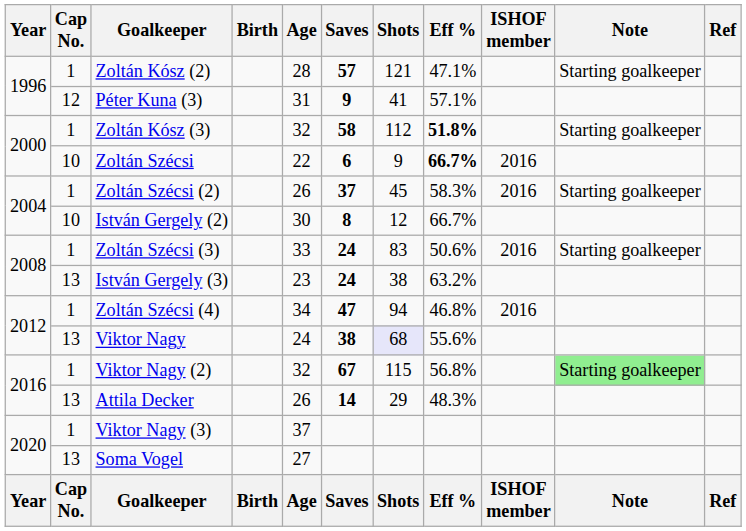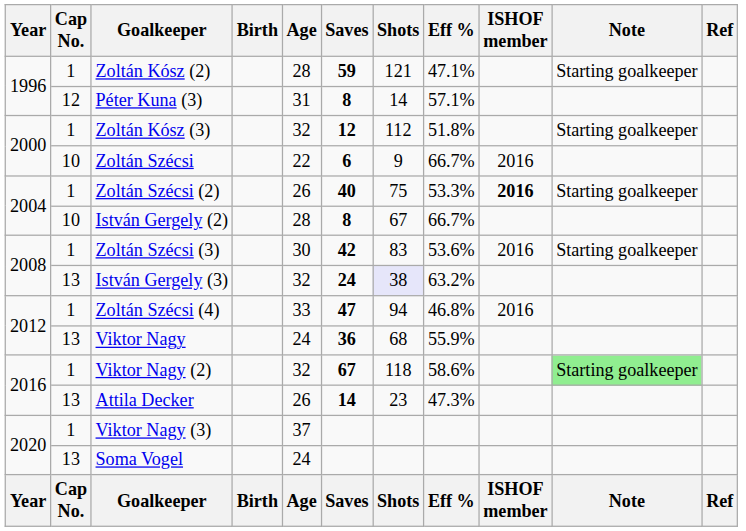 <table class="wikitable sortable" style="text-align: center; font-size: 90%; margin-left: 1em;">
 <tr>
 <th>Year</th>
 <th class="unsortable">Cap<br>No.</th>
 <th>Goalkeeper</th>
 <th>Birth</th>
 <th>Age</th>
 <th>Saves</th>
 <th>Shots</th>
 <th>Eff %</th>
 <th>ISHOF<br>member</th>
 <th>Note</th>
 <th class="unsortable">Ref</th>
 </tr>
 <tr>
 <td rowspan="2" style="text-align: left;">1996</td>
 <td>1</td>
 <td style="text-align: left;" data-sort-value="Kósz, Zoltán"><a href='#'>Zoltán Kósz</a> (2)</td>
 <td></td>
 <td>28</td>
-<td><strong>57</strong></td>
+<td><strong>59</strong></td>
 <td>121</td>
 <td>47.1%</td>
 <td></td>
 <td style="text-align: left;">Starting goalkeeper</td>
 <td></td>
 </tr>
 <tr>
 <td>12</td>
 <td style="text-align: left;" data-sort-value="Kuna, Péter"><a href='#'>Péter Kuna</a> (3)</td>
 <td></td>
 <td>31</td>
-<td><strong>9</strong></td>
-<td>41</td>
+<td><strong>8</strong></td>
+<td>14</td>
 <td>57.1%</td>
 <td></td>
 <td style="text-align: left;"></td>
 <td></td>
 </tr>
 <tr>
 <td rowspan="2" style="text-align: left;">2000 </td>
 <td>1</td>
 <td style="text-align: left;" data-sort-value="Kósz, Zoltán"><a href='#'>Zoltán Kósz</a> (3)</td>
 <td></td>
 <td>32</td>
-<td><strong>58</strong></td>
+<td><strong>12</strong></td>
 <td>112</td>
-<td><strong>51.8%</strong></td>
+<td>51.8%</td>
 <td></td>
 <td style="text-align: left;">Starting goalkeeper</td>
 <td></td>
 </tr>
 <tr>
 <td>10</td>
 <td style="text-align: left;" data-sort-value="Szécsi, Zoltán"><a href='#'>Zoltán Szécsi</a></td>
 <td></td>
 <td>22</td>
 <td><strong>6</strong></td>
 <td>9</td>
-<td><strong>66.7%</strong></td>
+<td>66.7%</td>
 <td>2016</td>
 <td style="text-align: left;"></td>
 <td></td>
 </tr>
 <tr>
 <td rowspan="2" style="text-align: left;">2004 </td>
 <td>1</td>
 <td style="text-align: left;" data-sort-value="Szécsi, Zoltán"><a href='#'>Zoltán Szécsi</a> (2)</td>
 <td></td>
 <td>26</td>
-<td><strong>37</strong></td>
-<td>45</td>
-<td>58.3%</td>
-<td>2016</td>
+<td><strong>40</strong></td>
+<td>75</td>
+<td>53.3%</td>
+<td><strong>2016</strong></td>
 <td style="text-align: left;">Starting goalkeeper</td>
 <td></td>
 </tr>
 <tr>
 <td>10</td>
 <td style="text-align: left;" data-sort-value="Gergely, István"><a href='#'>István Gergely</a> (2)</td>
 <td></td>
-<td>30</td>
+<td>28</td>
 <td><strong>8</strong></td>
-<td>12</td>
+<td>67</td>
 <td>66.7%</td>
 <td></td>
 <td style="text-align: left;"></td>
 <td></td>
 </tr>
 <tr>
 <td rowspan="2" style="text-align: left;">2008 </td>
 <td>1</td>
 <td style="text-align: left;" data-sort-value="Szécsi, Zoltán"><a href='#'>Zoltán Szécsi</a> (3)</td>
 <td></td>
-<td>33</td>
-<td><strong>24</strong></td>
+<td>30</td>
+<td><strong>42</strong></td>
 <td>83</td>
-<td>50.6%</td>
+<td>53.6%</td>
 <td>2016</td>
 <td style="text-align: left;">Starting goalkeeper</td>
 <td></td>
 </tr>
 <tr>
 <td>13</td>
 <td style="text-align: left;" data-sort-value="Gergely, István"><a href='#'>István Gergely</a> (3)</td>
 <td></td>
-<td>23</td>
+<td>32</td>
 <td><strong>24</strong></td>
-<td>38</td>
+<td style="background: lavender;">38</td>
 <td>63.2%</td>
 <td></td>
 <td style="text-align: left;"></td>
 <td></td>
 </tr>
 <tr>
 <td rowspan="2" style="text-align: left;">2012</td>
 <td>1</td>
 <td style="text-align: left;" data-sort-value="Szécsi, Zoltán"><a href='#'>Zoltán Szécsi</a> (4)</td>
 <td></td>
-<td>34</td>
+<td>33</td>
 <td><strong>47</strong></td>
 <td>94</td>
 <td>46.8%</td>
 <td>2016</td>
 <td style="text-align: left;"></td>
 <td></td>
 </tr>
 <tr>
 <td>13</td>
 <td style="text-align: left;" data-sort-value="Nagy, Viktor"><a href='#'>Viktor Nagy</a></td>
 <td></td>
 <td>24</td>
-<td><strong>38</strong></td>
-<td style="background: lavender;">68</td>
-<td>55.6%</td>
+<td><strong>36</strong></td>
+<td>68</td>
+<td>55.9%</td>
 <td></td>
 <td style="text-align: left;"></td>
 <td></td>
 </tr>
 <tr>
 <td rowspan="2" style="text-align: left;">2016</td>
 <td>1</td>
 <td style="text-align: left;" data-sort-value="Nagy, Viktor"><a href='#'>Viktor Nagy</a> (2)</td>
 <td></td>
 <td>32</td>
 <td><strong>67</strong></td>
-<td>115</td>
-<td>56.8%</td>
+<td>118</td>
+<td>58.6%</td>
 <td></td>
 <td style="background: lightgreen; text-align: left;">Starting goalkeeper</td>
 <td></td>
 </tr>
 <tr>
 <td>13</td>
 <td style="text-align: left;" data-sort-value="Decker, Attila"><a href='#'>Attila Decker</a></td>
 <td></td>
 <td>26</td>
 <td><strong>14</strong></td>
-<td>29</td>
-<td>48.3%</td>
+<td>23</td>
+<td>47.3%</td>
 <td></td>
 <td style="text-align: left;"></td>
 <td></td>
 </tr>
 <tr>
 <td rowspan="2" style="text-align: left;">2020</td>
 <td>1</td>
 <td style="text-align: left;" data-sort-value="Nagy, Viktor"><a href='#'>Viktor Nagy</a> (3)</td>
 <td></td>
 <td>37</td>
 <td></td>
 <td></td>
 <td></td>
 <td></td>
 <td style="text-align: left;"></td>
 <td></td>
 </tr>
 <tr>
 <td>13</td>
 <td style="text-align: left;" style="text-align: left;" data-sort-value="Vogel, Soma"><a href='#'>Soma Vogel</a></td>
 <td></td>
-<td>27</td>
+<td>24</td>
 <td></td>
 <td></td>
 <td></td>
 <td></td>
 <td style="text-align: left;"></td>
 <td></td>
 </tr>
 <tr>
 <th>Year</th>
 <th>Cap<br>No.</th>
 <th>Goalkeeper</th>
 <th>Birth</th>
 <th>Age</th>
 <th>Saves</th>
 <th>Shots</th>
 <th>Eff %</th>
 <th>ISHOF<br>member</th>
 <th>Note</th>
 <th>Ref</th>
 </tr>
 </table>
